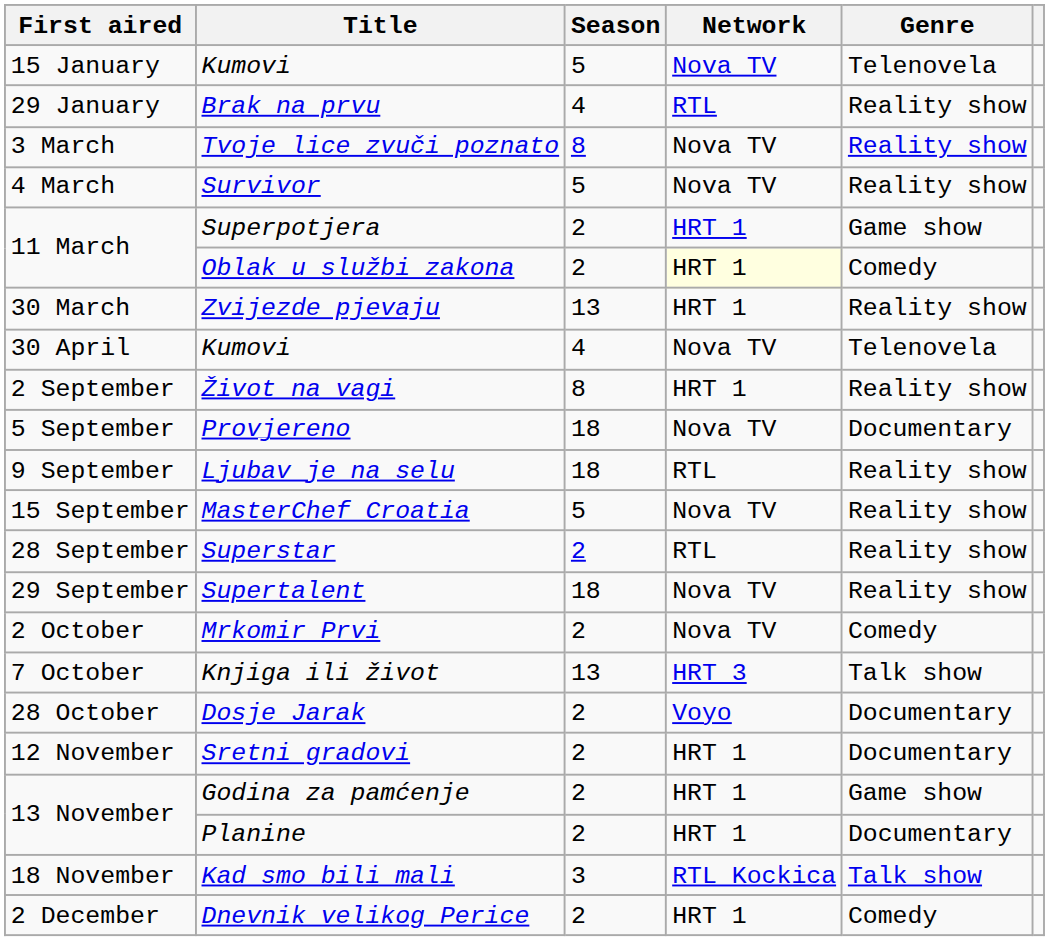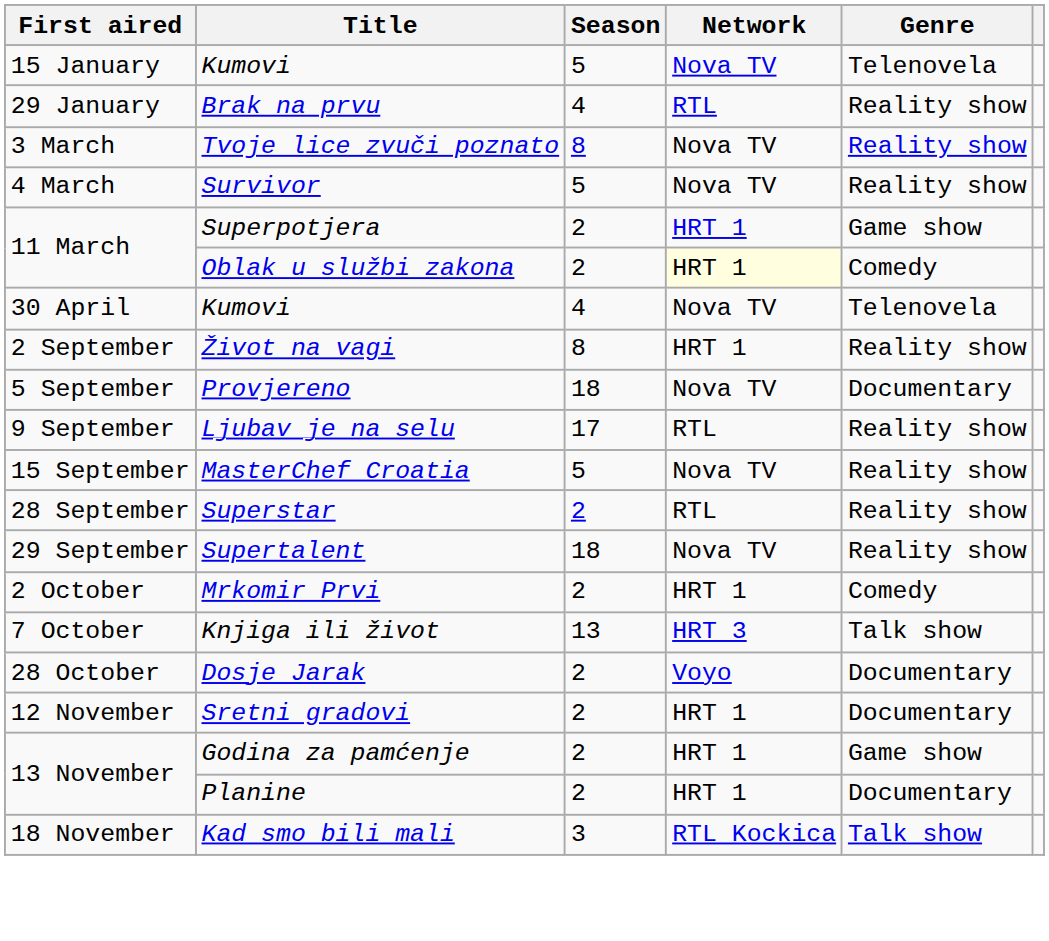 <table class="wikitable sortable">
 <tr>
 <th>First aired</th>
 <th>Title</th>
 <th>Season</th>
 <th>Network</th>
 <th>Genre</th>
 <th></th>
 </tr>
 <tr>
 <td>15 January</td>
 <td><em>Kumovi</em></td>
 <td>5</td>
 <td><a href='#'>Nova TV</a></td>
 <td>Telenovela</td>
 <td></td>
 </tr>
 <tr>
 <td>29 January</td>
 <td><em><a href='#'>Brak na prvu</a></em></td>
 <td>4</td>
 <td><a href='#'>RTL</a></td>
 <td>Reality show</td>
 <td></td>
 </tr>
 <tr>
 <td>3 March</td>
 <td><em><a href='#'>Tvoje lice zvuči poznato</a></em></td>
 <td><a href='#'>8</a></td>
 <td>Nova TV</td>
 <td><a href='#'>Reality show</a></td>
 <td></td>
 </tr>
 <tr>
 <td>4 March</td>
 <td><em><a href='#'>Survivor</a></em></td>
 <td>5</td>
 <td>Nova TV</td>
 <td>Reality show</td>
 <td></td>
 </tr>
 <tr>
 <td rowspan="2">11 March</td>
 <td><em>Superpotjera</em></td>
 <td>2</td>
 <td><a href='#'>HRT 1</a></td>
 <td>Game show</td>
 <td></td>
 </tr>
 <tr>
 <td><em><a href='#'>Oblak u službi zakona</a></em></td>
 <td>2</td>
 <td style="background: lightyellow;">HRT 1</td>
 <td>Comedy</td>
 <td></td>
 </tr>
 <tr>
-<td>30 March</td>
-<td><em><a href='#'>Zvijezde pjevaju</a></em></td>
-<td>13</td>
-<td>HRT 1</td>
-<td>Reality show</td>
-<td></td>
-</tr>
-<tr>
 <td>30 April</td>
 <td><em>Kumovi</em></td>
 <td>4</td>
 <td>Nova TV</td>
 <td>Telenovela</td>
 <td></td>
 </tr>
 <tr>
 <td>2 September</td>
 <td><em><a href='#'>Život na vagi</a></em></td>
 <td>8</td>
 <td>HRT 1</td>
 <td>Reality show</td>
 <td></td>
 </tr>
 <tr>
 <td>5 September</td>
 <td><em><a href='#'>Provjereno</a></em></td>
 <td>18</td>
 <td>Nova TV</td>
 <td>Documentary</td>
 <td></td>
 </tr>
 <tr>
 <td>9 September</td>
 <td><em><a href='#'>Ljubav je na selu</a></em></td>
-<td>18</td>
+<td>17</td>
 <td>RTL</td>
 <td>Reality show</td>
 <td></td>
 </tr>
 <tr>
 <td>15 September</td>
 <td><em><a href='#'>MasterChef Croatia</a></em></td>
 <td>5</td>
 <td>Nova TV</td>
 <td>Reality show</td>
 <td></td>
 </tr>
 <tr>
 <td>28 September</td>
 <td><em><a href='#'>Superstar</a></em></td>
 <td><a href='#'>2</a></td>
 <td>RTL</td>
 <td>Reality show</td>
 <td></td>
 </tr>
 <tr>
 <td>29 September</td>
 <td><em><a href='#'>Supertalent</a></em></td>
 <td>18</td>
 <td>Nova TV</td>
 <td>Reality show</td>
 <td></td>
 </tr>
 <tr>
 <td>2 October</td>
 <td><em><a href='#'>Mrkomir Prvi</a></em></td>
 <td>2</td>
-<td>Nova TV</td>
+<td>HRT 1</td>
 <td>Comedy</td>
 <td></td>
 </tr>
 <tr>
 <td>7 October</td>
 <td><em>Knjiga ili život</em></td>
 <td>13</td>
 <td><a href='#'>HRT 3</a></td>
 <td>Talk show</td>
 <td></td>
 </tr>
 <tr>
 <td>28 October</td>
 <td><em><a href='#'>Dosje Jarak</a></em></td>
 <td>2</td>
 <td><a href='#'>Voyo</a></td>
 <td>Documentary</td>
 <td></td>
 </tr>
 <tr>
 <td>12 November</td>
 <td><em><a href='#'>Sretni gradovi</a></em></td>
 <td>2</td>
 <td>HRT 1</td>
 <td>Documentary</td>
 <td></td>
 </tr>
 <tr>
 <td rowspan="2">13 November</td>
 <td><em>Godina za pamćenje</em></td>
 <td>2</td>
 <td>HRT 1</td>
 <td>Game show</td>
 <td></td>
 </tr>
 <tr>
 <td><em>Planine</em></td>
 <td>2</td>
 <td>HRT 1</td>
 <td>Documentary</td>
 </tr>
 <tr>
 <td>18 November</td>
 <td><em><a href='#'>Kad smo bili mali</a></em></td>
 <td>3</td>
 <td><a href='#'>RTL Kockica</a></td>
 <td><a href='#'>Talk show</a></td>
 <td></td>
 </tr>
-<tr>
-<td>2 December</td>
-<td><em><a href='#'>Dnevnik velikog Perice</a></em></td>
-<td>2</td>
-<td>HRT 1</td>
-<td>Comedy</td>
-<td></td>
-</tr>
 </table>
